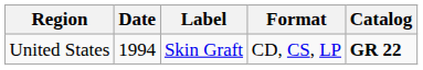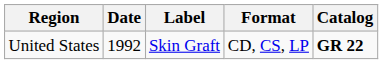 <table class="wikitable">
 <tr>
 <th>Region</th>
 <th>Date</th>
 <th>Label</th>
 <th>Format</th>
 <th>Catalog</th>
 </tr>
 <tr>
 <td>United States</td>
-<td>1994</td>
+<td>1992</td>
 <td><a href='#'>Skin Graft</a></td>
 <td>CD, <a href='#'>CS</a>, <a href='#'>LP</a></td>
 <td><strong>GR 22</strong></td>
 </tr>
 </table>
